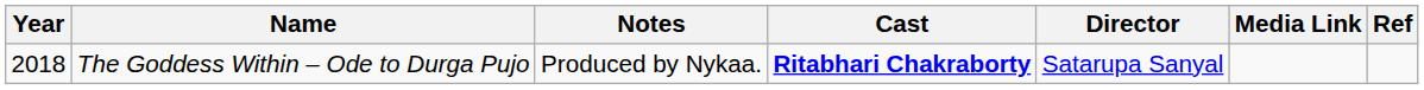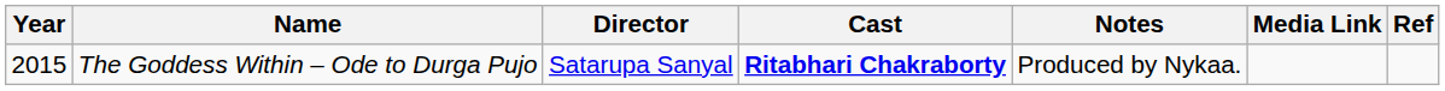 <table class="wikitable sortable">
 <tr style="text-align:center;">
 <th>Year</th>
 <th>Name</th>
+<th>Director</th>
+<th>Cast</th>
 <th>Notes</th>
-<th>Cast</th>
-<th>Director</th>
 <th>Media Link</th>
 <th>Ref</th>
 </tr>
 <tr>
-<td>2018</td>
+<td>2015</td>
 <td><em>The Goddess Within – Ode to Durga Pujo</em></td>
+<td><a href='#'>Satarupa Sanyal</a></td>
+<td><strong><a href='#'>Ritabhari Chakraborty</a></strong></td>
 <td>Produced by Nykaa.</td>
-<td><strong><a href='#'>Ritabhari Chakraborty</a></strong></td>
-<td><a href='#'>Satarupa Sanyal</a></td>
 <td></td>
 <td></td>
 </tr>
 </table>
